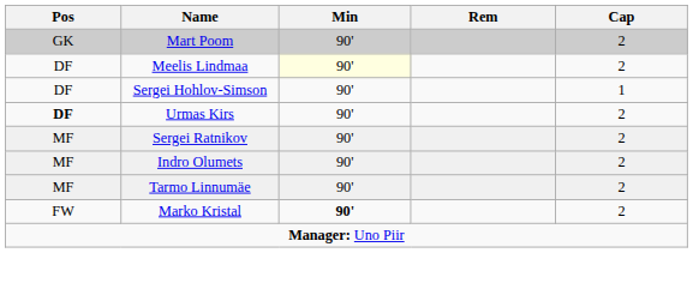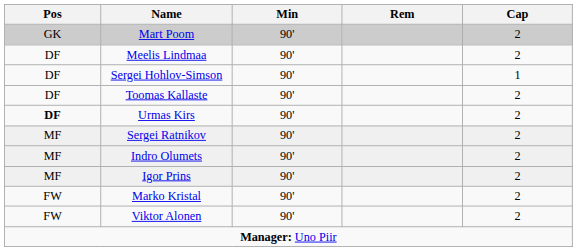 <table class="wikitable collapsible collapsed" align="center" style="font-size:85%; text-align:center;" width="50%">
 <tr>
 <th>Pos</th>
 <th width=140>Name</th>
 <th>Min</th>
 <th>Rem</th>
 <th>Cap</th>
 </tr>
 <tr bgcolor="cccccc">
 <td>GK</td>
 <td><a href='#'>Mart Poom</a></td>
 <td>90'</td>
 <td></td>
 <td>2</td>
 </tr>
 <tr>
 <td>DF</td>
 <td><a href='#'>Meelis Lindmaa</a></td>
-<td style="background: lightyellow;">90'</td>
+<td>90'</td>
 <td></td>
 <td>2</td>
 </tr>
 <tr>
 <td>DF</td>
 <td><a href='#'>Sergei Hohlov-Simson</a></td>
 <td>90'</td>
 <td></td>
 <td>1</td>
+</tr>
+<tr>
+<td>DF</td>
+<td><a href='#'>Toomas Kallaste</a></td>
+<td>90'</td>
+<td></td>
+<td>2</td>
 </tr>
 <tr>
 <td><strong>DF</strong></td>
 <td><a href='#'>Urmas Kirs</a></td>
 <td>90'</td>
 <td></td>
 <td>2</td>
 </tr>
 <tr bgcolor="#F0F0F0">
 <td>MF</td>
 <td><a href='#'>Sergei Ratnikov</a></td>
 <td>90'</td>
 <td></td>
 <td>2</td>
 </tr>
 <tr bgcolor="#F0F0F0">
 <td>MF</td>
 <td><a href='#'>Indro Olumets</a></td>
 <td>90'</td>
 <td></td>
 <td>2</td>
 </tr>
 <tr bgcolor="#F0F0F0">
 <td>MF</td>
-<td><a href='#'>Tarmo Linnumäe</a></td>
+<td><a href='#'>Igor Prins</a></td>
 <td>90'</td>
 <td></td>
 <td>2</td>
 </tr>
 <tr>
 <td>FW</td>
 <td><a href='#'>Marko Kristal</a></td>
-<td><strong>90'</strong></td>
+<td>90'</td>
+<td></td>
+<td>2</td>
+</tr>
+<tr>
+<td>FW</td>
+<td><a href='#'>Viktor Alonen</a></td>
+<td>90'</td>
 <td></td>
 <td>2</td>
 </tr>
 <tr>
 <td colspan=5 align=center><strong>Manager:</strong>  <a href='#'>Uno Piir</a></td>
 </tr>
 </table>
